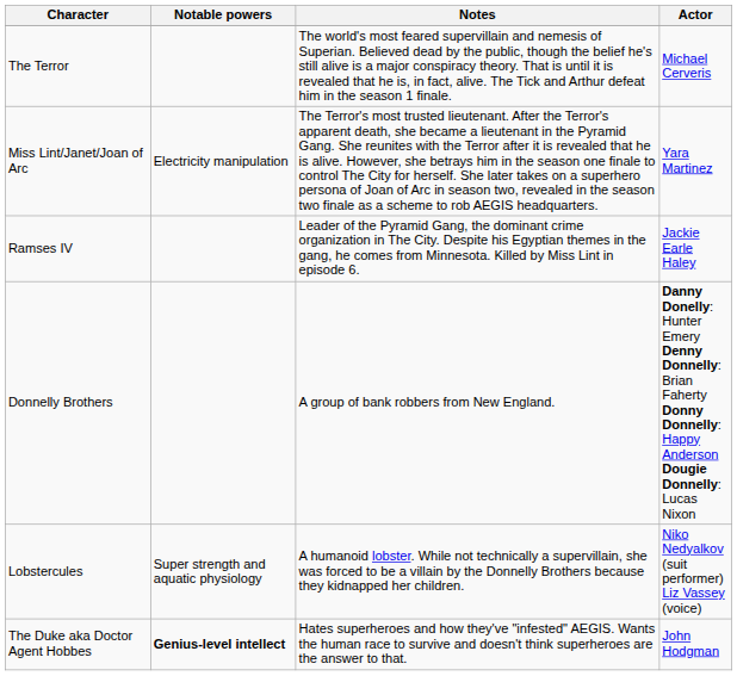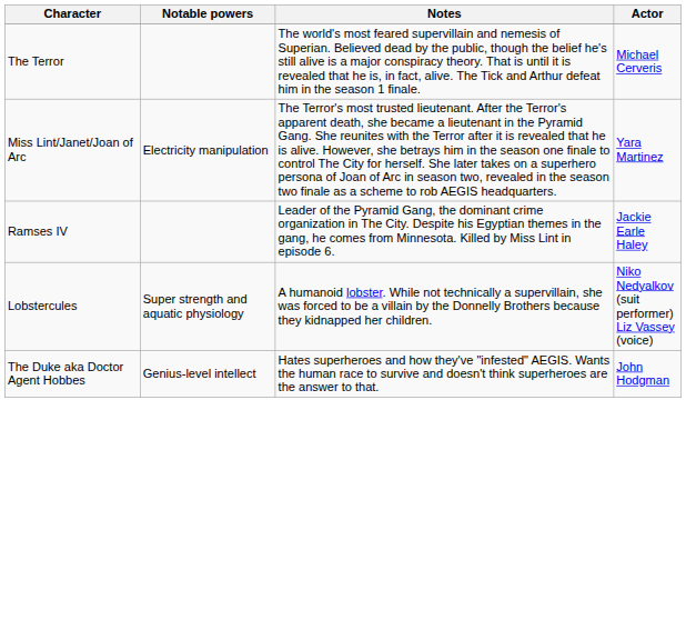 <table class="wikitable" width=100%>
 <tr>
 <th width=20%>Character</th>
 <th width=20%>Notable powers</th>
 <th width=50%>Notes</th>
 <th width=30%>Actor</th>
 </tr>
 <tr bgcolor="#dddddd">
 </tr>
 <tr>
 <td>The Terror</td>
 <td></td>
 <td>The world's most feared supervillain and nemesis of Superian. Believed dead by the public, though the belief he's still alive is a major conspiracy theory. That is until it is revealed that he is, in fact, alive. The Tick and Arthur defeat him in the season 1 finale.</td>
 <td><a href='#'>Michael Cerveris</a></td>
 </tr>
 <tr>
 <td>Miss Lint/Janet/Joan of Arc</td>
 <td>Electricity manipulation</td>
 <td>The Terror's most trusted lieutenant. After the Terror's apparent death, she became a lieutenant in the Pyramid Gang. She reunites with the Terror after it is revealed that he is alive. However, she betrays him in the season one finale to control The City for herself. She later takes on a superhero persona of Joan of Arc in season two, revealed in the season two finale as a scheme to rob AEGIS headquarters.</td>
 <td><a href='#'>Yara Martinez</a></td>
 </tr>
 <tr>
 <td>Ramses IV</td>
 <td></td>
 <td>Leader of the Pyramid Gang, the dominant crime organization in The City. Despite his Egyptian themes in the gang, he comes from Minnesota. Killed by Miss Lint in episode 6.</td>
 <td><a href='#'>Jackie Earle Haley</a></td>
 </tr>
 <tr>
-<td>Donnelly Brothers</td>
-<td></td>
-<td>A group of bank robbers from New England.</td>
-<td><strong>Danny Donelly</strong>: Hunter Emery<br><strong>Denny Donnelly</strong>: Brian Faherty<br><strong>Donny Donnelly</strong>: <a href='#'>Happy Anderson</a><br><strong>Dougie Donnelly</strong>: Lucas Nixon</td>
-</tr>
-<tr>
 <td>Lobstercules</td>
 <td>Super strength and aquatic physiology</td>
 <td>A humanoid <a href='#'>lobster</a>. While not technically a supervillain, she was forced to be a villain by the Donnelly Brothers because they kidnapped her children.</td>
 <td><a href='#'>Niko Nedyalkov</a> (suit performer)<br><a href='#'>Liz Vassey</a> (voice)</td>
 </tr>
 <tr>
 <td>The Duke aka Doctor Agent Hobbes</td>
-<td><strong>Genius-level intellect</strong></td>
+<td>Genius-level intellect</td>
 <td>Hates superheroes and how they've "infested" AEGIS. Wants the human race to survive and doesn't think superheroes are the answer to that.</td>
 <td><a href='#'>John Hodgman</a></td>
 </tr>
 </table>
